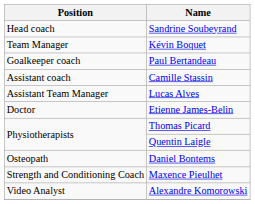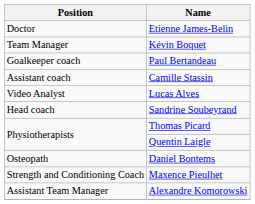 <table class="wikitable">
 <tr>
 <th>Position</th>
 <th>Name</th>
 </tr>
 <tr>
-<td>Head coach</td>
-<td> <a href='#'>Sandrine Soubeyrand</a></td>
+<td>Doctor</td>
+<td> <a href='#'>Etienne James-Belin</a></td>
 </tr>
 <tr>
 <td>Team Manager</td>
 <td> <a href='#'>Kévin Boquet</a></td>
 </tr>
 <tr>
 <td>Goalkeeper coach</td>
 <td> <a href='#'>Paul Bertandeau</a></td>
 </tr>
 <tr>
 <td>Assistant coach</td>
 <td> <a href='#'>Camille Stassin</a></td>
 </tr>
 <tr>
-<td>Assistant Team Manager</td>
+<td>Video Analyst</td>
 <td> <a href='#'>Lucas Alves</a></td>
 </tr>
 <tr>
-<td>Doctor</td>
-<td> <a href='#'>Etienne James-Belin</a></td>
+<td>Head coach</td>
+<td> <a href='#'>Sandrine Soubeyrand</a></td>
 </tr>
 <tr>
 <td rowspan="2">Physiotherapists</td>
 <td> <a href='#'>Thomas Picard</a></td>
 </tr>
 <tr>
 <td> <a href='#'>Quentin Laigle</a></td>
 </tr>
 <tr>
 <td>Osteopath</td>
 <td> <a href='#'>Daniel Bontems</a></td>
 </tr>
 <tr>
 <td>Strength and Conditioning Coach</td>
 <td> <a href='#'>Maxence Pieulhet</a></td>
 </tr>
 <tr>
-<td>Video Analyst</td>
+<td>Assistant Team Manager</td>
 <td> <a href='#'>Alexandre Komorowski</a></td>
 </tr>
 <tr>
 </tr>
 </table>
